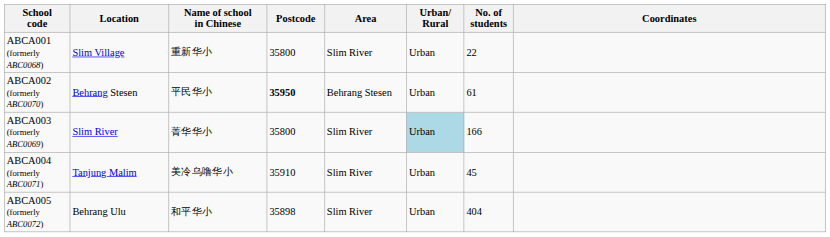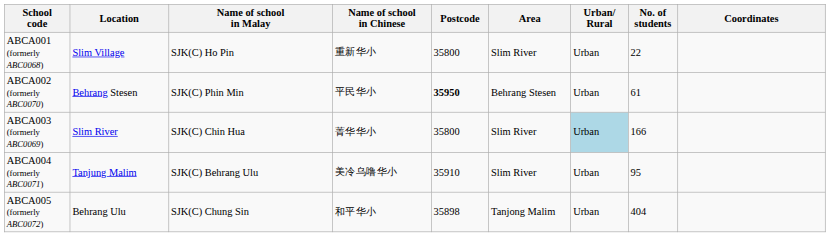 <table class="wikitable sortable" style="width:100%">
 <tr>
 <th style="width:8%">School<br>code</th>
 <th style="width:12%">Location</th>
+<th style="width:20%">Name of school<br>in Malay</th>
 <th style="width:12%">Name of school<br>in Chinese</th>
 <th style="width:7%">Postcode</th>
 <th style="width:10%">Area</th>
 <th style="width:7%">Urban/<br>Rural</th>
 <th style="width:6%">No. of<br>students</th>
 <th style="width:18% white-space: nowrap;">Coordinates</th>
 </tr>
 <tr>
 <td>ABCA001<br><small>(formerly <em>ABC0068</em>)</small></td>
 <td><a href='#'>Slim Village</a></td>
+<td>SJK(C) Ho Pin</td>
 <td>重新华小</td>
 <td>35800</td>
 <td>Slim River</td>
 <td>Urban</td>
 <td>22</td>
 <td></td>
 </tr>
 <tr>
 <td>ABCA002<br><small>(formerly <em>ABC0070</em>)</small></td>
 <td><a href='#'>Behrang</a> Stesen</td>
+<td>SJK(C) Phin Min</td>
 <td>平民华小</td>
 <td><strong>35950</strong></td>
 <td>Behrang Stesen</td>
 <td>Urban</td>
 <td>61</td>
 <td></td>
 </tr>
 <tr>
 <td>ABCA003<br><small>(formerly <em>ABC0069</em>)</small></td>
 <td><a href='#'>Slim River</a></td>
+<td>SJK(C) Chin Hua</td>
 <td>菁华华小</td>
 <td>35800</td>
 <td>Slim River</td>
 <td style="background: lightblue;">Urban</td>
 <td>166</td>
 <td></td>
 </tr>
 <tr>
 <td>ABCA004<br><small>(formerly <em>ABC0071</em>)</small></td>
 <td><a href='#'>Tanjung Malim</a></td>
+<td>SJK(C) Behrang Ulu</td>
 <td>美冷乌噜华小</td>
 <td>35910</td>
 <td>Slim River</td>
 <td>Urban</td>
-<td>45</td>
+<td>95</td>
 <td></td>
 </tr>
 <tr>
 <td>ABCA005<br><small>(formerly <em>ABC0072</em>)</small></td>
 <td>Behrang Ulu</td>
+<td>SJK(C) Chung Sin</td>
 <td>和平华小</td>
 <td>35898</td>
-<td>Slim River</td>
+<td>Tanjong Malim</td>
 <td>Urban</td>
 <td>404</td>
 <td></td>
 </tr>
 </table>
